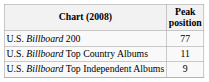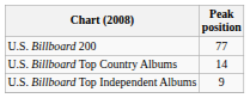 <table class="wikitable">
 <tr>
 <th>Chart (2008)</th>
 <th>Peak<br>position</th>
 </tr>
 <tr>
 <td>U.S. <em>Billboard</em> 200</td>
 <td align="center">77</td>
 </tr>
 <tr>
 <td>U.S. <em>Billboard</em> Top Country Albums</td>
-<td align="center">11</td>
+<td align="center">14</td>
 </tr>
 <tr>
 <td>U.S. <em>Billboard</em> Top Independent Albums</td>
 <td align="center">9</td>
 </tr>
 <tr>
 </tr>
 </table>
